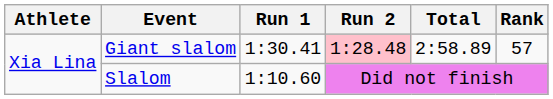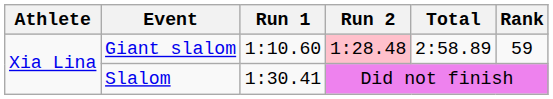 <table class="wikitable">
 <tr>
 <th>Athlete</th>
 <th>Event</th>
 <th>Run 1</th>
 <th>Run 2</th>
 <th>Total</th>
 <th>Rank</th>
 </tr>
 <tr>
 <td rowspan=2><a href='#'>Xia Lina</a></td>
 <td><a href='#'>Giant slalom</a></td>
-<td align=center>1:30.41</td>
+<td align=center>1:10.60</td>
 <td align=center style="background: pink;">1:28.48</td>
 <td align=center>2:58.89</td>
-<td align=center>57</td>
+<td align=center>59</td>
 </tr>
 <tr>
 <td><a href='#'>Slalom</a></td>
-<td align=center>1:10.60</td>
+<td align=center>1:30.41</td>
 <td colspan="3" style="text-align:center; background:violet;">Did not finish</td>
 </tr>
 </table>
